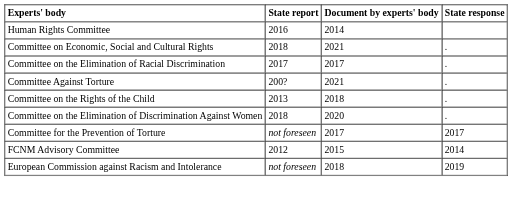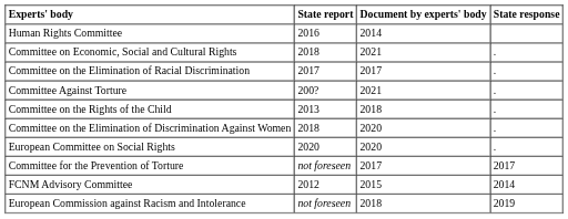 <table border=1 cellpadding=4 cellspacing=0>
 <tr>
 <td><strong>Experts' body</strong></td>
 <td><strong>State report</strong></td>
 <td><strong>Document by experts' body</strong></td>
 <td><strong>State response</strong></td>
 </tr>
 <tr>
 <td>Human Rights Committee</td>
 <td>2016</td>
 <td>2014</td>
 <td></td>
 </tr>
 <tr>
 <td>Committee on Economic, Social and Cultural Rights</td>
 <td>2018</td>
 <td>2021</td>
 <td>.</td>
 </tr>
 <tr>
 <td>Committee on the Elimination of Racial Discrimination</td>
 <td>2017</td>
 <td>2017</td>
 <td>.</td>
 </tr>
 <tr>
 <td>Committee Against Torture</td>
 <td>200?</td>
 <td>2021</td>
 <td>.</td>
 </tr>
 <tr>
 <td>Committee on the Rights of the Child</td>
 <td>2013</td>
 <td>2018</td>
 <td>.</td>
 </tr>
 <tr>
 <td>Committee on the Elimination of Discrimination Against Women</td>
 <td>2018</td>
 <td>2020</td>
 <td>.</td>
 </tr>
 <tr>
+<td>European Committee on Social Rights</td>
+<td>2020</td>
+<td>2020</td>
+<td>.</td>
+</tr>
+<tr>
 <td>Committee for the Prevention of Torture</td>
 <td><em>not foreseen</em></td>
 <td>2017</td>
 <td>2017</td>
 </tr>
 <tr>
 <td>FCNM Advisory Committee</td>
 <td>2012</td>
 <td>2015</td>
 <td>2014</td>
 </tr>
 <tr>
 <td>European Commission against Racism and Intolerance</td>
 <td><em>not foreseen</em></td>
 <td>2018</td>
 <td>2019</td>
 </tr>
 <tr>
 </tr>
 </table>
